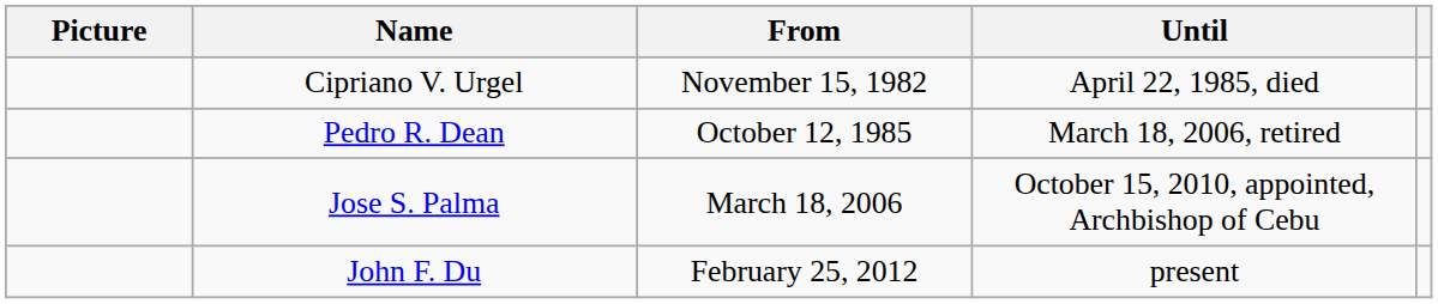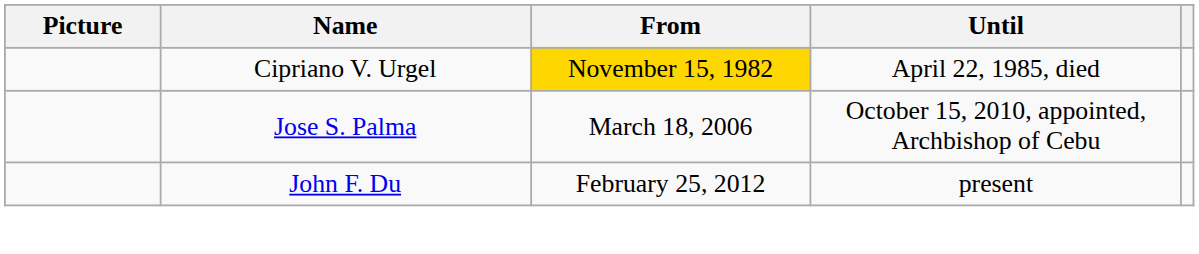 <table class="wikitable" style="font-size:90%; text-align:center;">
 <tr>
 <th width=80px>Picture</th>
 <th width=200px>Name</th>
 <th width=150px>From</th>
 <th width=200px>Until</th>
 <th></th>
 </tr>
 <tr>
 <td></td>
 <td>Cipriano V. Urgel</td>
-<td>November 15, 1982</td>
+<td style="background: gold;">November 15, 1982</td>
 <td>April 22, 1985, died</td>
-<td></td>
-</tr>
-<tr>
-<td></td>
-<td><a href='#'>Pedro R. Dean</a></td>
-<td>October 12, 1985</td>
-<td>March 18, 2006, retired</td>
 <td></td>
 </tr>
 <tr>
 <td></td>
 <td><a href='#'>Jose S. Palma</a></td>
 <td>March 18, 2006</td>
 <td>October 15, 2010, appointed, Archbishop of Cebu</td>
 <td></td>
 </tr>
 <tr>
 <td></td>
 <td><a href='#'>John F. Du</a></td>
 <td>February 25, 2012</td>
 <td>present</td>
 <td></td>
 </tr>
 </table>
